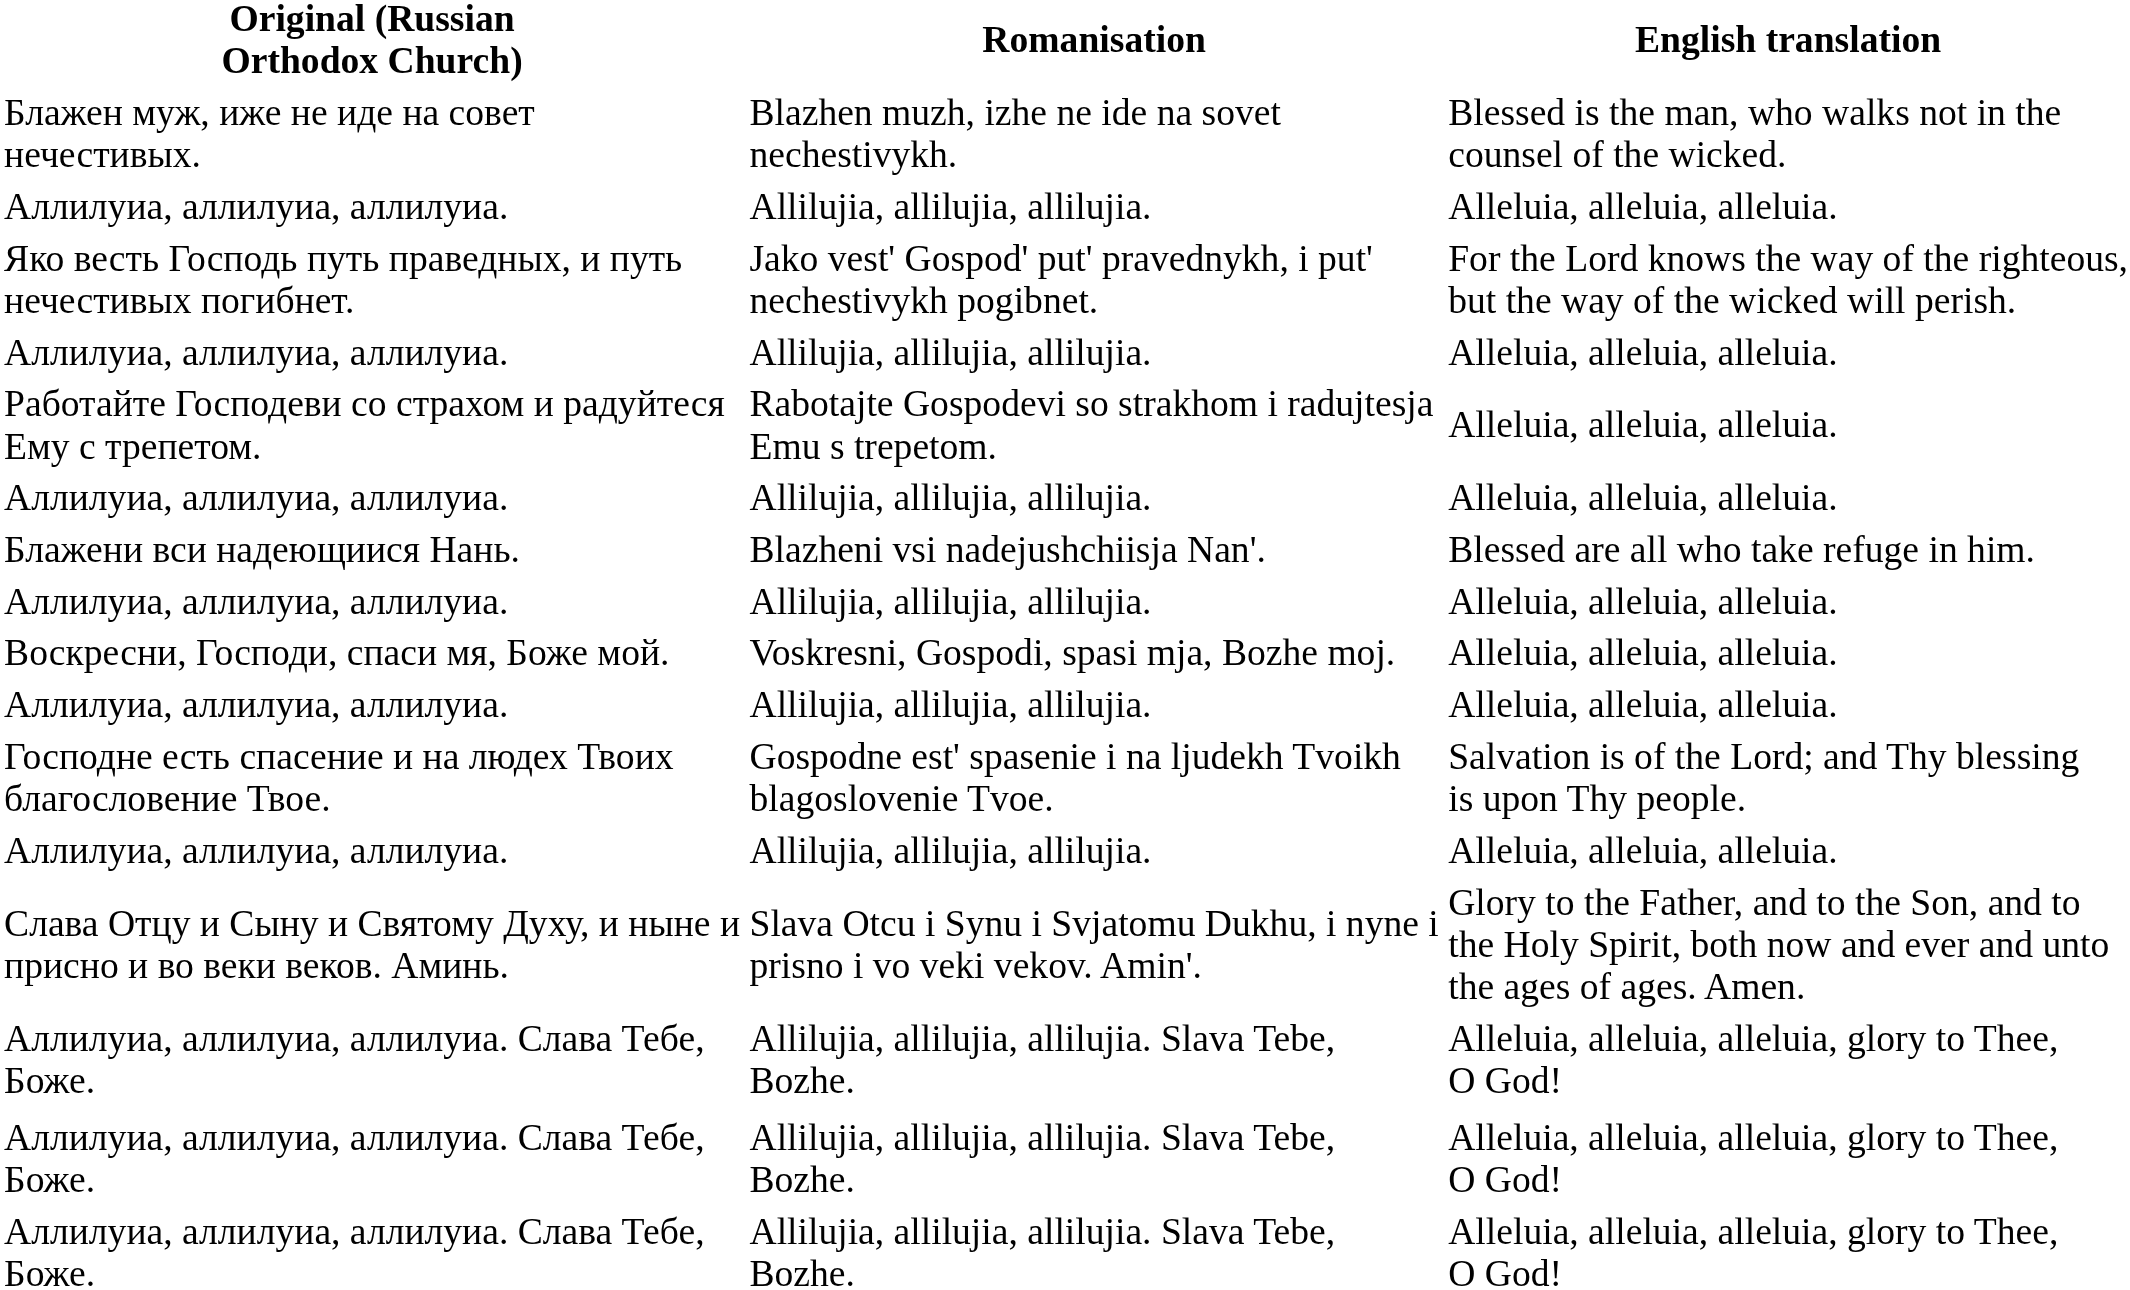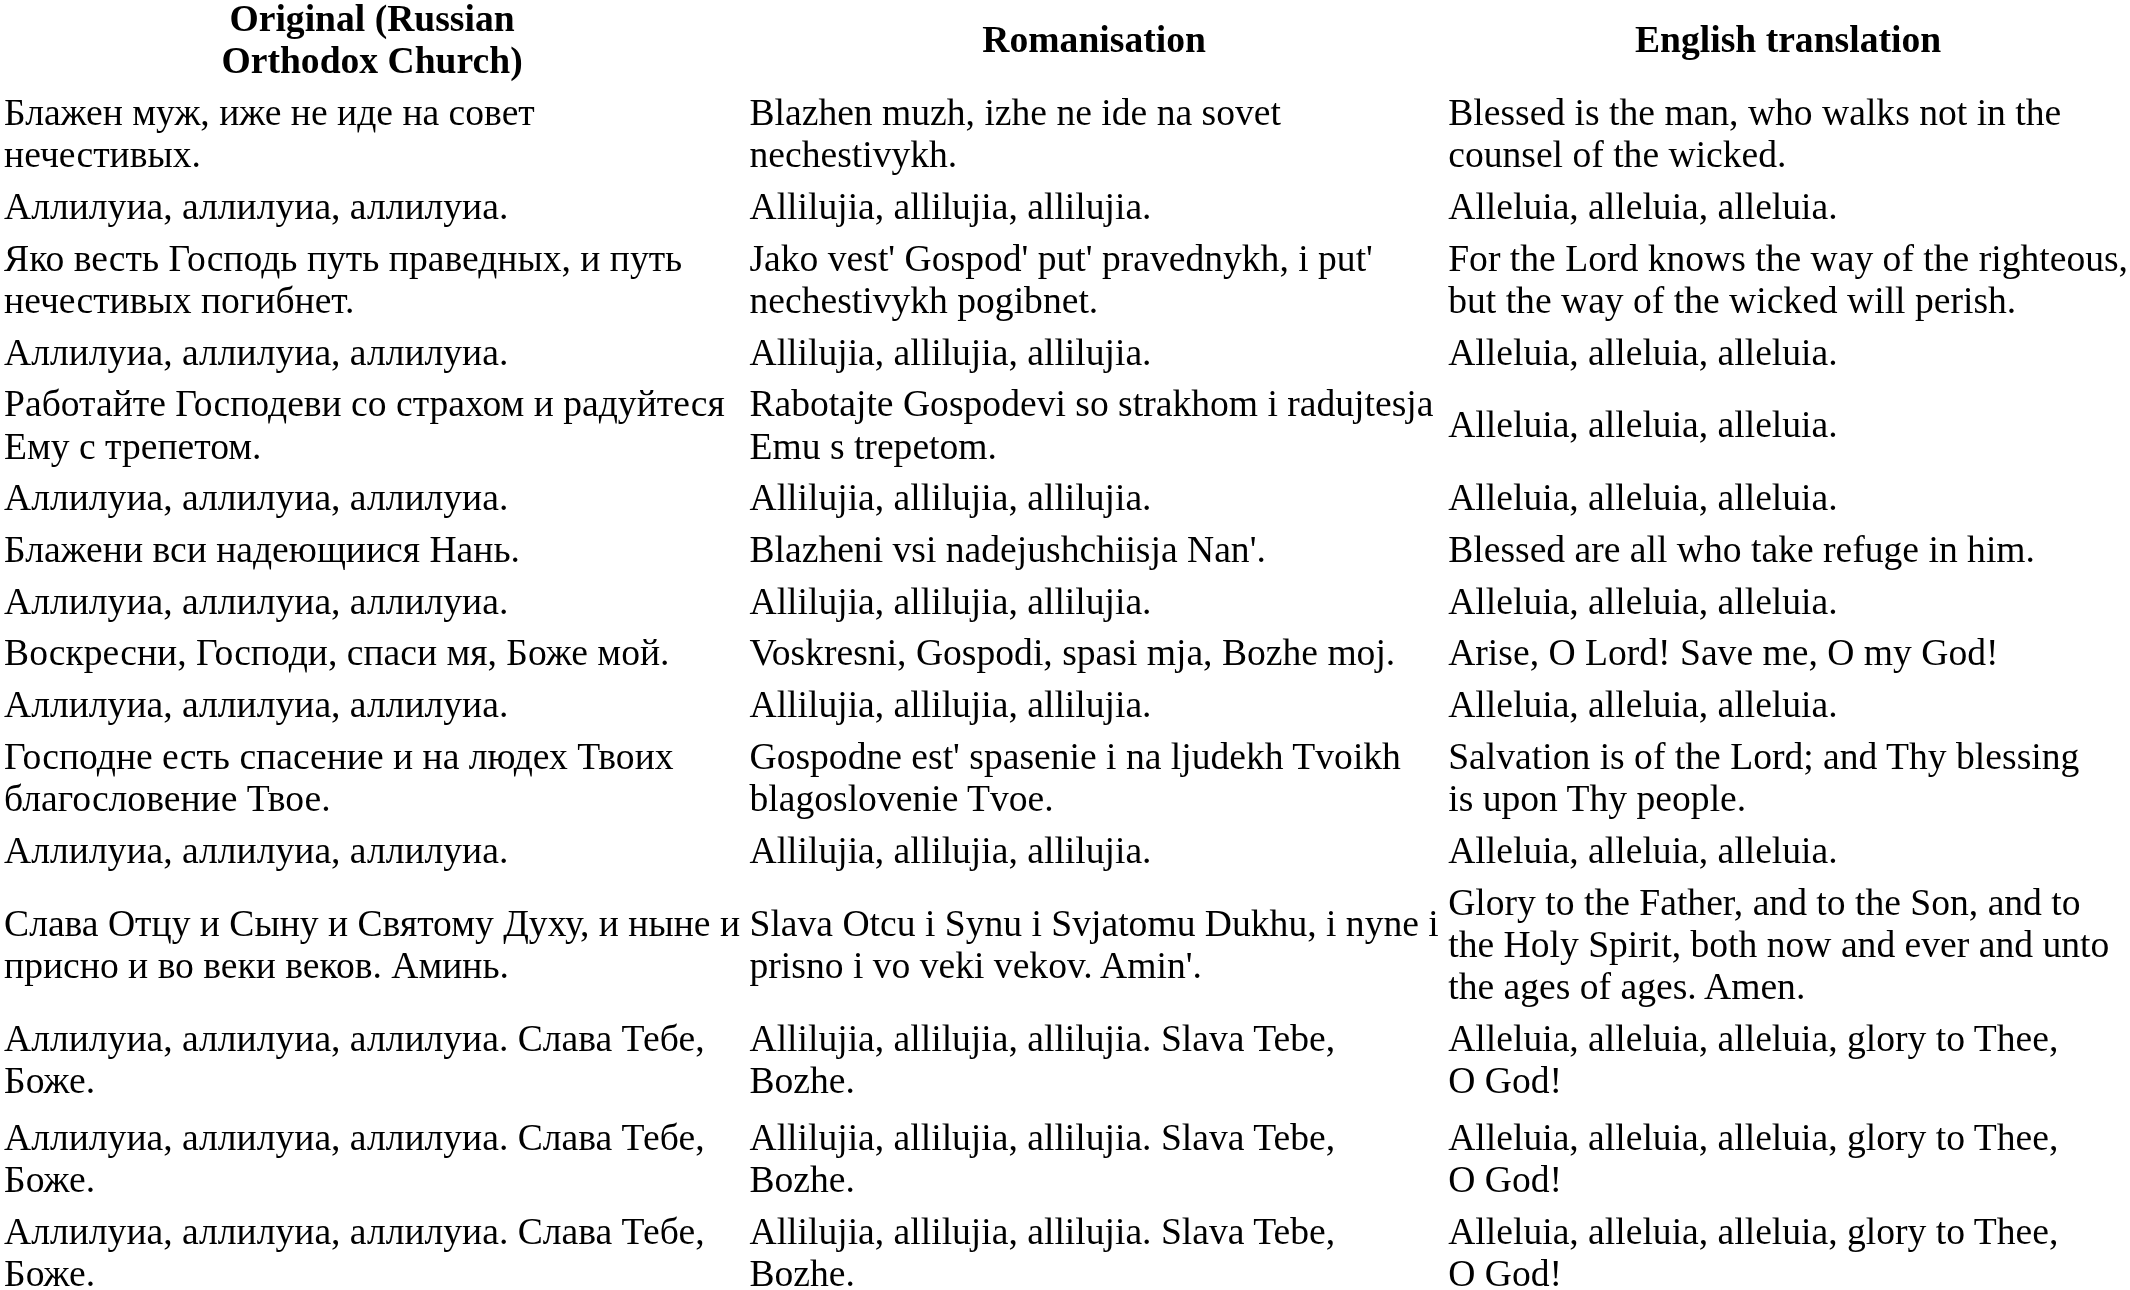 <table>
 <tr>
 <th>Original (Russian<br>Orthodox Church)</th>
 <th>Romanisation</th>
 <th>English translation</th>
 </tr>
 <tr>
 <td>Блажен муж, иже не иде на совет<br>нечестивых.</td>
 <td>Blazhen muzh, izhe ne ide na sovet<br>nechestivykh.</td>
 <td>Blessed is the man, who walks not in the<br>counsel of the wicked.</td>
 </tr>
 <tr>
 <td>Аллилуиа, аллилуиа, аллилуиа.</td>
 <td>Allilujia, allilujia, allilujia.</td>
 <td>Alleluia, alleluia, alleluia.</td>
 </tr>
 <tr>
 <td>Яко весть Господь путь праведных, и путь<br>нечестивых погибнет.</td>
 <td>Jako vest' Gospod' put' pravednykh, i put'<br>nechestivykh pogibnet.</td>
 <td>For the Lord knows the way of the righteous,<br>but the way of the wicked will perish.</td>
 </tr>
 <tr>
 <td>Аллилуиа, аллилуиа, аллилуиа.</td>
 <td>Allilujia, allilujia, allilujia.</td>
 <td>Alleluia, alleluia, alleluia.</td>
 </tr>
 <tr>
 <td>Работайте Господеви со страхом и радуйтеся<br>Ему с трепетом.</td>
 <td>Rabotajte Gospodevi so strakhom i radujtesja<br>Emu s trepetom.</td>
 <td>Alleluia, alleluia, alleluia.</td>
 </tr>
 <tr>
 <td>Аллилуиа, аллилуиа, аллилуиа.</td>
 <td>Allilujia, allilujia, allilujia.</td>
 <td>Alleluia, alleluia, alleluia.</td>
 </tr>
 <tr>
 <td>Блажени вси надеющиися Нань.</td>
 <td>Blazheni vsi nadejushchiisja Nan'.</td>
 <td>Blessed are all who take refuge in him.</td>
 </tr>
 <tr>
 <td>Аллилуиа, аллилуиа, аллилуиа.</td>
 <td>Allilujia, allilujia, allilujia.</td>
 <td>Alleluia, alleluia, alleluia.</td>
 </tr>
 <tr>
 <td>Воскресни, Господи, спаси мя, Боже мой.</td>
 <td>Voskresni, Gospodi, spasi mja, Bozhe moj.</td>
-<td>Alleluia, alleluia, alleluia.</td>
+<td>Arise, O Lord! Save me, O my God!</td>
 </tr>
 <tr>
 <td>Аллилуиа, аллилуиа, аллилуиа.</td>
 <td>Allilujia, allilujia, allilujia.</td>
 <td>Alleluia, alleluia, alleluia.</td>
 </tr>
 <tr>
 <td>Господне есть спасение и на людех Твоих<br>благословение Твое.</td>
 <td>Gospodne est' spasenie i na ljudekh Tvoikh<br>blagoslovenie Tvoe.</td>
 <td>Salvation is of the Lord; and Thy blessing<br>is upon Thy people.</td>
 </tr>
 <tr>
 <td>Аллилуиа, аллилуиа, аллилуиа.</td>
 <td>Allilujia, allilujia, allilujia.</td>
 <td>Alleluia, alleluia, alleluia.</td>
 </tr>
 <tr>
 <td>Слава Отцу и Сыну и Святому Духу, и ныне и<br>присно и во веки веков. Аминь.</td>
 <td>Slava Otcu i Synu i Svjatomu Dukhu, i nyne i<br>prisno i vo veki vekov. Amin'.</td>
 <td>Glory to the Father, and to the Son, and to<br>the Holy Spirit, both now and ever and unto<br>the ages of ages. Amen.</td>
 </tr>
 <tr>
 <td>Аллилуиа, аллилуиа, аллилуиа. Слава Тебе,<br>Боже.</td>
 <td>Allilujia, allilujia, allilujia. Slava Tebe,<br>Bozhe.</td>
 <td>Alleluia, alleluia, alleluia, glory to Thee,<br>O God!</td>
 </tr>
 <tr>
 </tr>
 <tr>
 <td>Аллилуиа, аллилуиа, аллилуиа. Слава Тебе,<br>Боже.</td>
 <td>Allilujia, allilujia, allilujia. Slava Tebe,<br>Bozhe.</td>
 <td>Alleluia, alleluia, alleluia, glory to Thee,<br>O God!</td>
 </tr>
 <tr>
 <td>Аллилуиа, аллилуиа, аллилуиа. Слава Тебе,<br>Боже.</td>
 <td>Allilujia, allilujia, allilujia. Slava Tebe,<br>Bozhe.</td>
 <td>Alleluia, alleluia, alleluia, glory to Thee,<br>O God!</td>
 </tr>
 </table>
